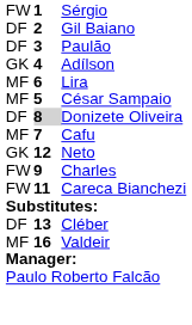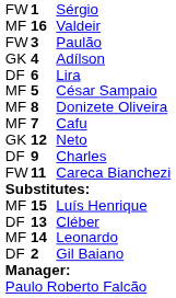 <table style="font-size:90%; margin:0.2em auto;" cellspacing="0" cellpadding="0">
 <tr>
 <th width="25"></th>
 <th width="25"></th>
 </tr>
 <tr>
 <td>FW</td>
 <td><strong>1</strong></td>
 <td><a href='#'>Sérgio</a></td>
 </tr>
 <tr>
-<td>DF</td>
-<td><strong>2</strong></td>
-<td><a href='#'>Gil Baiano</a></td>
+<td>MF</td>
+<td><strong>16</strong></td>
+<td><a href='#'>Valdeir</a></td>
 <td></td>
 <td></td>
 </tr>
 <tr>
-<td>DF</td>
+<td>FW</td>
 <td><strong>3</strong></td>
 <td><a href='#'>Paulão</a></td>
 <td></td>
 <td></td>
 </tr>
 <tr>
 <td>GK</td>
 <td><strong>4</strong></td>
 <td><a href='#'>Adílson</a></td>
 </tr>
 <tr>
-<td>MF</td>
+<td>DF</td>
 <td><strong>6</strong></td>
 <td><a href='#'>Lira</a></td>
 </tr>
 <tr>
 <td>MF</td>
 <td><strong>5</strong></td>
 <td><a href='#'>César Sampaio</a></td>
 <td></td>
 <td></td>
 </tr>
 <tr>
-<td>DF</td>
-<td style="background: lightgrey;"><strong>8</strong></td>
+<td>MF</td>
+<td><strong>8</strong></td>
 <td><a href='#'>Donizete Oliveira</a></td>
 </tr>
 <tr>
 <td>MF</td>
 <td><strong>7</strong></td>
 <td><a href='#'>Cafu</a></td>
 </tr>
 <tr>
 <td>GK</td>
 <td><strong>12</strong></td>
 <td><a href='#'>Neto</a></td>
 <td></td>
 </tr>
 <tr>
-<td>FW</td>
+<td>DF</td>
 <td><strong>9</strong></td>
 <td><a href='#'>Charles</a></td>
 </tr>
 <tr>
 <td>FW</td>
 <td><strong>11</strong></td>
 <td><a href='#'>Careca Bianchezi</a></td>
 </tr>
 <tr>
 <td colspan=3><strong>Substitutes:</strong></td>
 </tr>
 <tr>
+<td>MF</td>
+<td><strong>15</strong></td>
+<td><a href='#'>Luís Henrique</a></td>
+<td></td>
+<td></td>
+</tr>
+<tr>
 <td>DF</td>
 <td><strong>13</strong></td>
 <td><a href='#'>Cléber</a></td>
 <td></td>
 <td></td>
 </tr>
 <tr>
 <td>MF</td>
-<td><strong>16</strong></td>
-<td><a href='#'>Valdeir</a></td>
+<td><strong>14</strong></td>
+<td><a href='#'>Leonardo</a></td>
+<td></td>
+<td></td>
+</tr>
+<tr>
+<td>DF</td>
+<td><strong>2</strong></td>
+<td><a href='#'>Gil Baiano</a></td>
 <td></td>
 <td></td>
 </tr>
 <tr>
 <td colspan=3><strong>Manager:</strong></td>
 </tr>
 <tr>
 <td colspan=4> <a href='#'>Paulo Roberto Falcão</a></td>
 </tr>
 </table>
